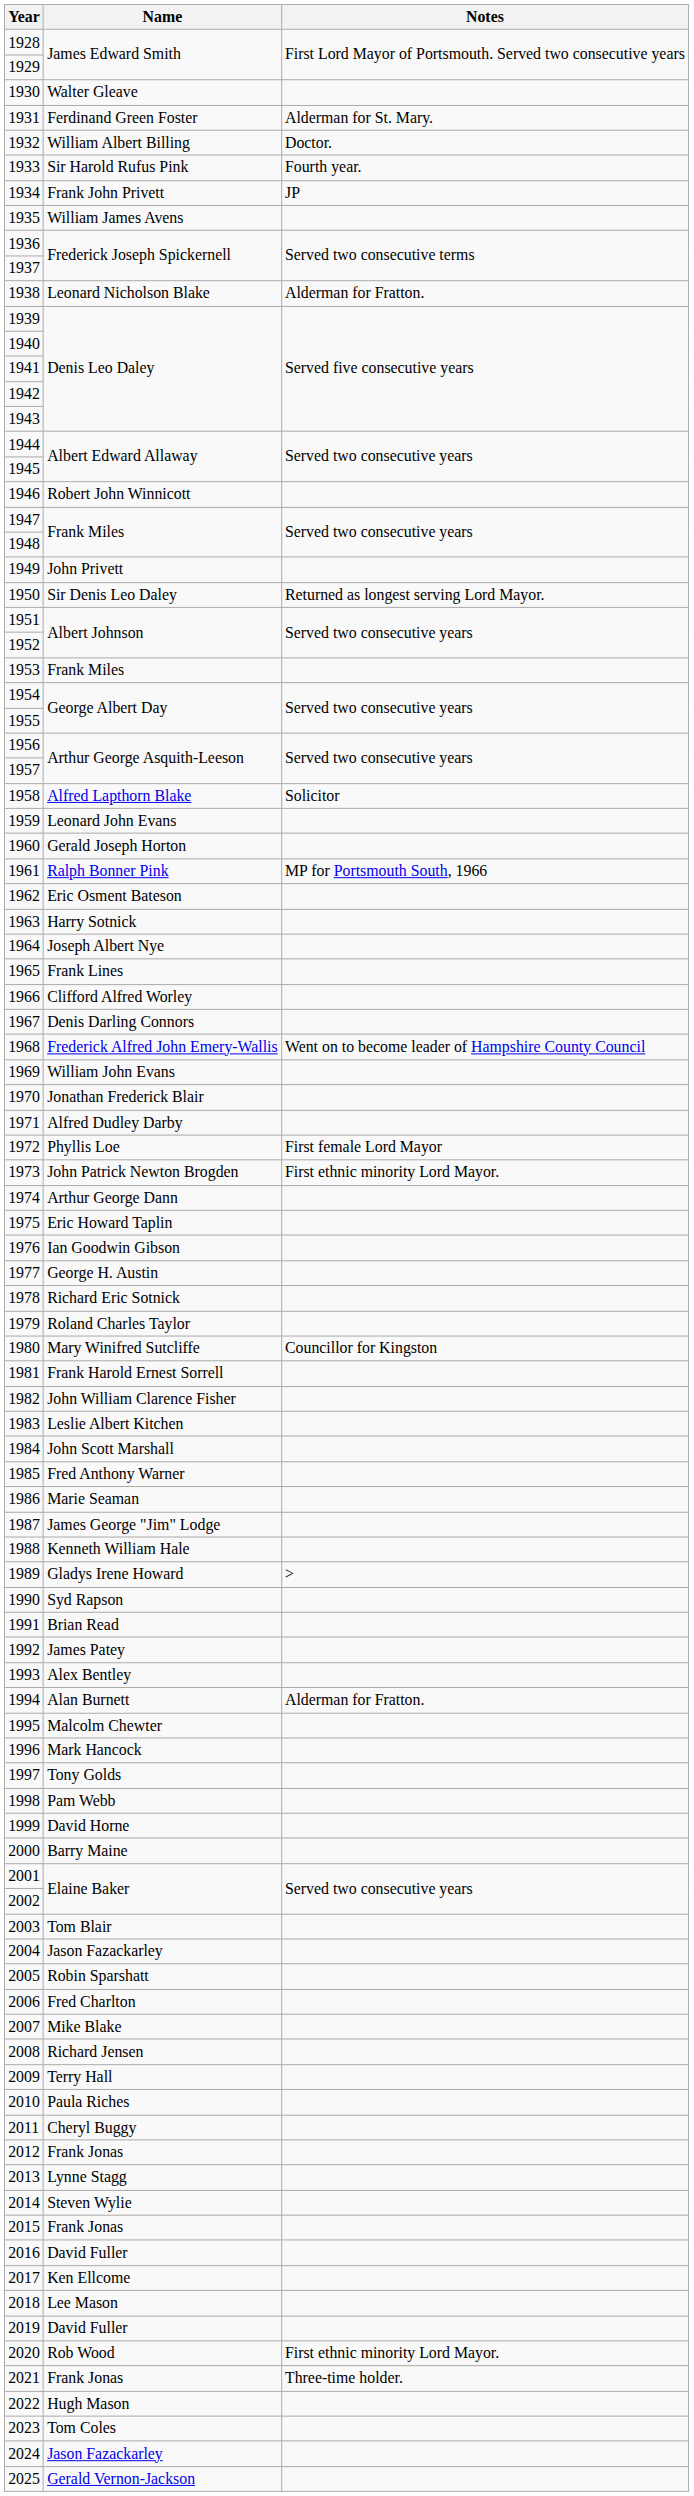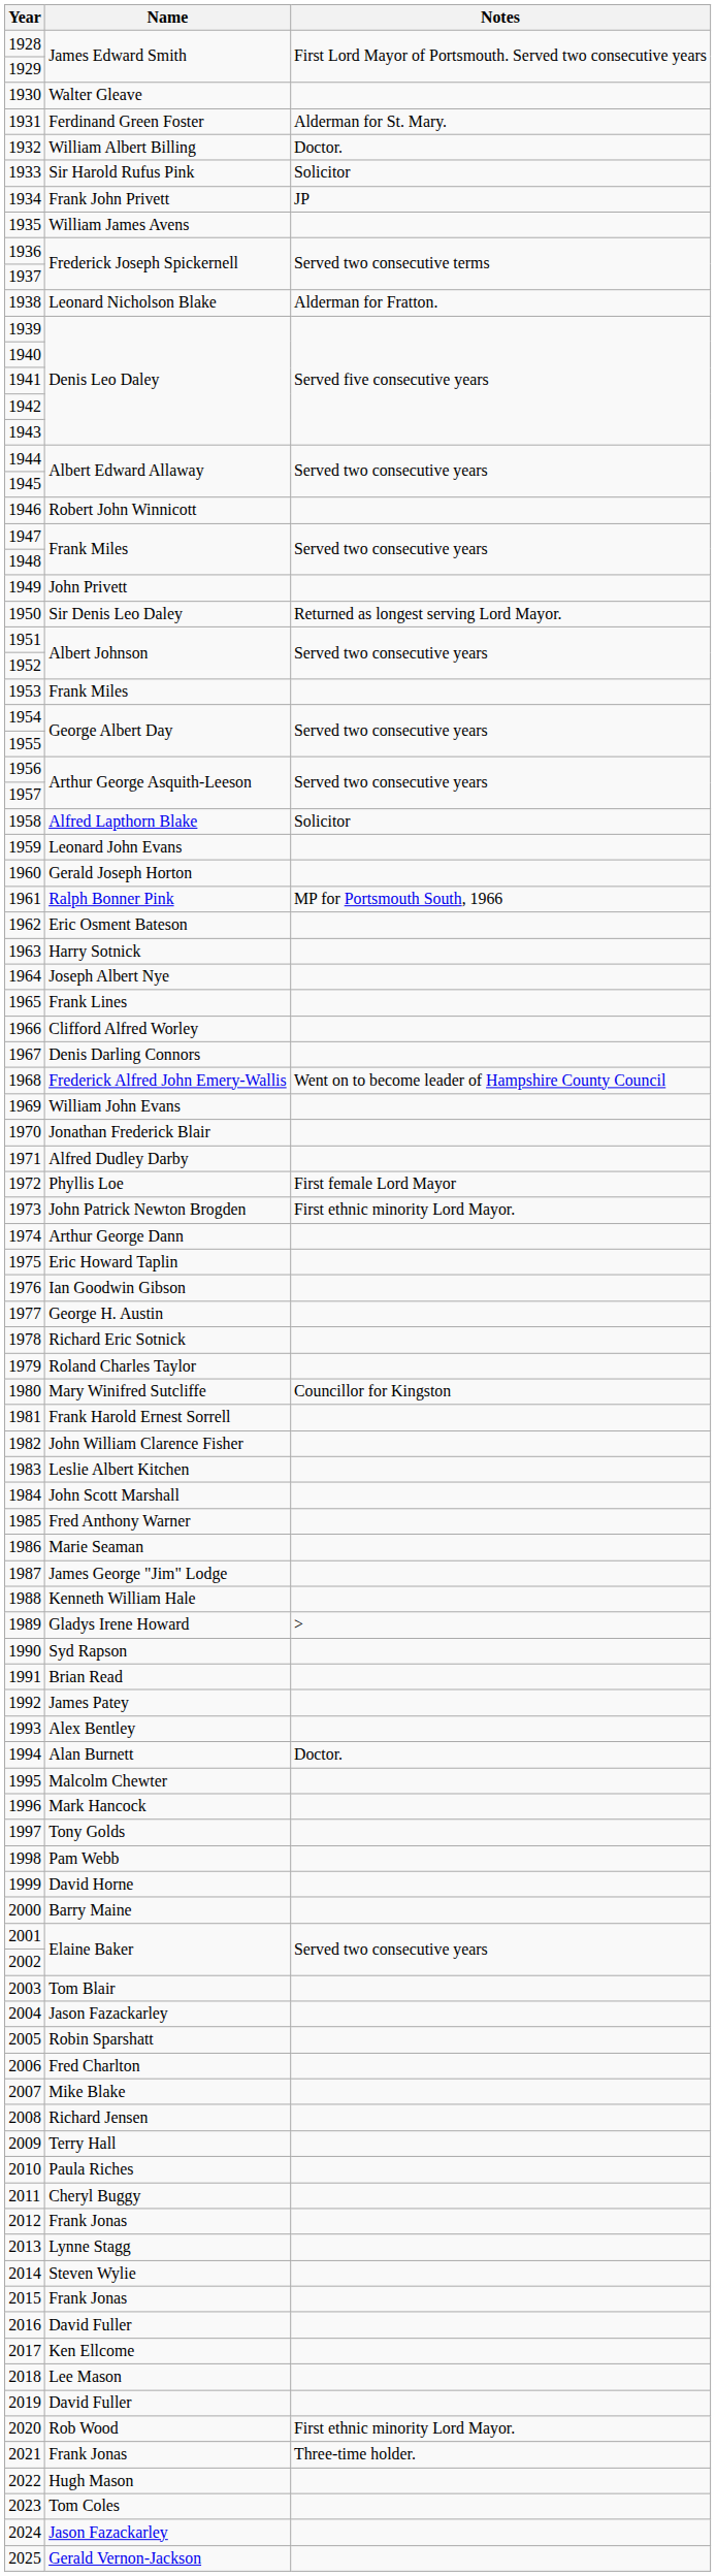 <table class="wikitable">
 <tr>
 <th>Year</th>
 <th>Name</th>
 <th>Notes</th>
 </tr>
 <tr>
 <td>1928</td>
 <td rowspan="2">James Edward Smith</td>
 <td rowspan="2">First Lord Mayor of Portsmouth. Served two consecutive years</td>
 </tr>
 <tr>
 <td>1929</td>
 </tr>
 <tr>
 <td>1930</td>
 <td>Walter Gleave</td>
 <td></td>
 </tr>
 <tr>
 <td>1931</td>
 <td>Ferdinand Green Foster</td>
 <td>Alderman for St. Mary.</td>
 </tr>
 <tr>
 <td>1932</td>
 <td>William Albert Billing</td>
 <td>Doctor.</td>
 </tr>
 <tr>
 <td>1933</td>
 <td>Sir Harold Rufus Pink</td>
-<td>Fourth year.</td>
+<td>Solicitor</td>
 </tr>
 <tr>
 <td>1934</td>
 <td>Frank John Privett</td>
 <td>JP</td>
 </tr>
 <tr>
 <td>1935</td>
 <td>William James Avens</td>
 <td></td>
 </tr>
 <tr>
 <td>1936</td>
 <td rowspan="2">Frederick Joseph Spickernell</td>
 <td rowspan="2">Served two consecutive terms</td>
 </tr>
 <tr>
 <td>1937</td>
 </tr>
 <tr>
 <td>1938</td>
 <td>Leonard Nicholson Blake</td>
 <td>Alderman for Fratton.</td>
 </tr>
 <tr>
 <td>1939</td>
 <td rowspan="5">Denis Leo Daley</td>
 <td rowspan="5">Served five consecutive years</td>
 </tr>
 <tr>
 <td>1940</td>
 </tr>
 <tr>
 <td>1941</td>
 </tr>
 <tr>
 <td>1942</td>
 </tr>
 <tr>
 <td>1943</td>
 </tr>
 <tr>
 <td>1944</td>
 <td rowspan="2">Albert Edward Allaway</td>
 <td rowspan="2">Served two consecutive years</td>
 </tr>
 <tr>
 <td>1945</td>
 </tr>
 <tr>
 <td>1946</td>
 <td>Robert John Winnicott</td>
 <td></td>
 </tr>
 <tr>
 <td>1947</td>
 <td rowspan="2">Frank Miles</td>
 <td rowspan="2">Served two consecutive years</td>
 </tr>
 <tr>
 <td>1948</td>
 </tr>
 <tr>
 <td>1949</td>
 <td>John Privett</td>
 <td></td>
 </tr>
 <tr>
 <td>1950</td>
 <td>Sir Denis Leo Daley</td>
 <td>Returned as longest serving Lord Mayor.</td>
 </tr>
 <tr>
 <td>1951</td>
 <td rowspan="2">Albert Johnson</td>
 <td rowspan="2">Served two consecutive years</td>
 </tr>
 <tr>
 <td>1952</td>
 </tr>
 <tr>
 <td>1953</td>
 <td>Frank Miles</td>
 <td></td>
 </tr>
 <tr>
 <td>1954</td>
 <td rowspan="2">George Albert Day</td>
 <td rowspan="2">Served two consecutive years</td>
 </tr>
 <tr>
 <td>1955</td>
 </tr>
 <tr>
 <td>1956</td>
 <td rowspan="2">Arthur George Asquith-Leeson</td>
 <td rowspan="2">Served two consecutive years</td>
 </tr>
 <tr>
 <td>1957</td>
 </tr>
 <tr>
 <td>1958</td>
 <td><a href='#'>Alfred Lapthorn Blake</a></td>
 <td>Solicitor</td>
 </tr>
 <tr>
 <td>1959</td>
 <td>Leonard John Evans</td>
 <td></td>
 </tr>
 <tr>
 <td>1960</td>
 <td>Gerald Joseph Horton</td>
 <td></td>
 </tr>
 <tr>
 <td>1961</td>
 <td><a href='#'>Ralph Bonner Pink</a></td>
 <td>MP for <a href='#'>Portsmouth South</a>, 1966</td>
 </tr>
 <tr>
 <td>1962</td>
 <td>Eric Osment Bateson</td>
 <td></td>
 </tr>
 <tr>
 <td>1963</td>
 <td>Harry Sotnick</td>
 <td></td>
 </tr>
 <tr>
 <td>1964</td>
 <td>Joseph Albert Nye</td>
 <td></td>
 </tr>
 <tr>
 <td>1965</td>
 <td>Frank Lines</td>
 <td></td>
 </tr>
 <tr>
 <td>1966</td>
 <td>Clifford Alfred Worley</td>
 <td></td>
 </tr>
 <tr>
 <td>1967</td>
 <td>Denis Darling Connors</td>
 <td></td>
 </tr>
 <tr>
 <td>1968</td>
 <td><a href='#'>Frederick Alfred John Emery-Wallis</a></td>
 <td>Went on to become leader of <a href='#'>Hampshire County Council</a></td>
 </tr>
 <tr>
 <td>1969</td>
 <td>William John Evans</td>
 <td></td>
 </tr>
 <tr>
 <td>1970</td>
 <td>Jonathan Frederick Blair</td>
 <td></td>
 </tr>
 <tr>
 <td>1971</td>
 <td>Alfred Dudley Darby</td>
 <td></td>
 </tr>
 <tr>
 <td>1972</td>
 <td>Phyllis Loe</td>
 <td>First female Lord Mayor</td>
 </tr>
 <tr>
 <td>1973</td>
 <td>John Patrick Newton Brogden</td>
 <td>First ethnic minority Lord Mayor.</td>
 </tr>
 <tr>
 <td>1974</td>
 <td>Arthur George Dann</td>
 <td></td>
 </tr>
 <tr>
 <td>1975</td>
 <td>Eric Howard Taplin</td>
 <td></td>
 </tr>
 <tr>
 <td>1976</td>
 <td>Ian Goodwin Gibson</td>
 <td></td>
 </tr>
 <tr>
 <td>1977</td>
 <td>George H. Austin</td>
 <td></td>
 </tr>
 <tr>
 <td>1978</td>
 <td>Richard Eric Sotnick</td>
 <td></td>
 </tr>
 <tr>
 <td>1979</td>
 <td>Roland Charles Taylor</td>
 <td></td>
 </tr>
 <tr>
 <td>1980</td>
 <td>Mary Winifred Sutcliffe</td>
 <td>Councillor for Kingston</td>
 </tr>
 <tr>
 <td>1981</td>
 <td>Frank Harold Ernest Sorrell</td>
 <td></td>
 </tr>
 <tr>
 <td>1982</td>
 <td>John William Clarence Fisher</td>
 <td></td>
 </tr>
 <tr>
 <td>1983</td>
 <td>Leslie Albert Kitchen</td>
 <td></td>
 </tr>
 <tr>
 <td>1984</td>
 <td>John Scott Marshall</td>
 <td></td>
 </tr>
 <tr>
 <td>1985</td>
 <td>Fred Anthony Warner</td>
 <td></td>
 </tr>
 <tr>
 <td>1986</td>
 <td>Marie Seaman</td>
 <td></td>
 </tr>
 <tr>
 <td>1987</td>
 <td>James George "Jim" Lodge</td>
 <td></td>
 </tr>
 <tr>
 <td>1988</td>
 <td>Kenneth William Hale</td>
 <td></td>
 </tr>
 <tr>
 <td>1989</td>
 <td>Gladys Irene Howard</td>
 <td>></td>
 </tr>
 <tr>
 <td>1990</td>
 <td>Syd Rapson</td>
 <td></td>
 </tr>
 <tr>
 <td>1991</td>
 <td>Brian Read</td>
 <td></td>
 </tr>
 <tr>
 <td>1992</td>
 <td>James Patey</td>
 <td></td>
 </tr>
 <tr>
 <td>1993</td>
 <td>Alex Bentley</td>
 <td></td>
 </tr>
 <tr>
 <td>1994</td>
 <td>Alan Burnett</td>
-<td>Alderman for Fratton.</td>
+<td>Doctor.</td>
 </tr>
 <tr>
 <td>1995</td>
 <td>Malcolm Chewter</td>
 <td></td>
 </tr>
 <tr>
 <td>1996</td>
 <td>Mark Hancock</td>
 <td></td>
 </tr>
 <tr>
 <td>1997</td>
 <td>Tony Golds</td>
 <td></td>
 </tr>
 <tr Died 24 October 2024 at the age of 92>
 <td>1998</td>
 <td>Pam Webb</td>
 <td></td>
 </tr>
 <tr>
 <td>1999</td>
 <td>David Horne</td>
 <td></td>
 </tr>
 <tr>
 <td>2000</td>
 <td>Barry Maine</td>
 <td></td>
 </tr>
 <tr>
 <td>2001</td>
 <td rowspan="2">Elaine Baker</td>
 <td rowspan="2">Served two consecutive years</td>
 </tr>
 <tr>
 <td>2002</td>
 </tr>
 <tr>
 <td>2003</td>
 <td>Tom Blair</td>
 <td></td>
 </tr>
 <tr>
 <td>2004</td>
 <td>Jason Fazackarley</td>
 <td></td>
 </tr>
 <tr>
 <td>2005</td>
 <td>Robin Sparshatt</td>
 <td></td>
 </tr>
 <tr>
 <td>2006</td>
 <td>Fred Charlton</td>
 <td></td>
 </tr>
 <tr>
 <td>2007</td>
 <td>Mike Blake</td>
 <td></td>
 </tr>
 <tr>
 <td>2008</td>
 <td>Richard Jensen</td>
 <td></td>
 </tr>
 <tr>
 <td>2009</td>
 <td>Terry Hall</td>
 <td></td>
 </tr>
 <tr>
 <td>2010</td>
 <td>Paula Riches</td>
 <td></td>
 </tr>
 <tr>
 <td>2011</td>
 <td>Cheryl Buggy</td>
 <td></td>
 </tr>
 <tr>
 <td>2012</td>
 <td>Frank Jonas</td>
 <td></td>
 </tr>
 <tr>
 <td>2013</td>
 <td>Lynne Stagg</td>
 <td></td>
 </tr>
 <tr>
 <td>2014</td>
 <td>Steven Wylie</td>
 <td></td>
 </tr>
 <tr>
 <td>2015</td>
 <td>Frank Jonas</td>
 <td></td>
 </tr>
 <tr>
 <td>2016</td>
 <td>David Fuller</td>
 <td></td>
 </tr>
 <tr>
 <td>2017</td>
 <td>Ken Ellcome</td>
 <td></td>
 </tr>
 <tr>
 <td>2018</td>
 <td>Lee Mason</td>
 <td></td>
 </tr>
 <tr>
 <td>2019</td>
 <td>David Fuller</td>
 <td></td>
 </tr>
 <tr>
 <td>2020</td>
 <td>Rob Wood</td>
 <td>First ethnic minority Lord Mayor.</td>
 </tr>
 <tr>
 <td>2021</td>
 <td>Frank Jonas</td>
 <td>Three-time holder.</td>
 </tr>
 <tr>
 <td>2022</td>
 <td>Hugh Mason</td>
 <td></td>
 </tr>
 <tr>
 <td>2023</td>
 <td>Tom Coles</td>
 <td></td>
 </tr>
 <tr>
 <td>2024</td>
 <td><a href='#'>Jason Fazackarley</a></td>
 <td></td>
 </tr>
 <tr>
 <td>2025</td>
 <td><a href='#'>Gerald Vernon-Jackson</a></td>
 <td></td>
 </tr>
 </table>
